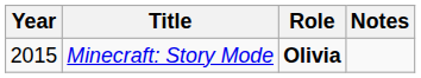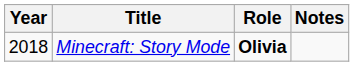 <table class="wikitable plainrowheaders sortable">
 <tr>
 <th scope="col">Year</th>
 <th scope="col">Title</th>
 <th scope="col">Role</th>
 <th class="unsortable">Notes</th>
 </tr>
 <tr>
-<td>2015</td>
+<td>2018</td>
 <td><em><a href='#'>Minecraft: Story Mode</a></em></td>
 <td><strong>Olivia</strong></td>
 <td></td>
 </tr>
 </table>
